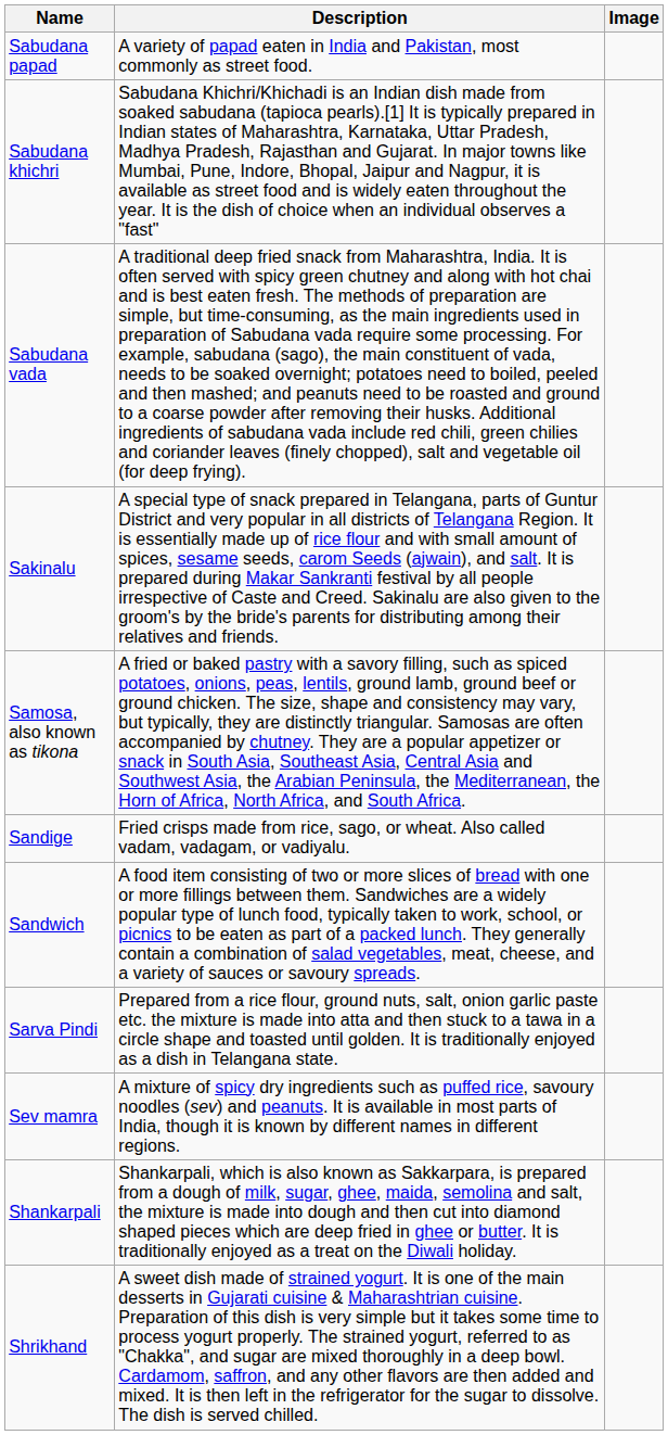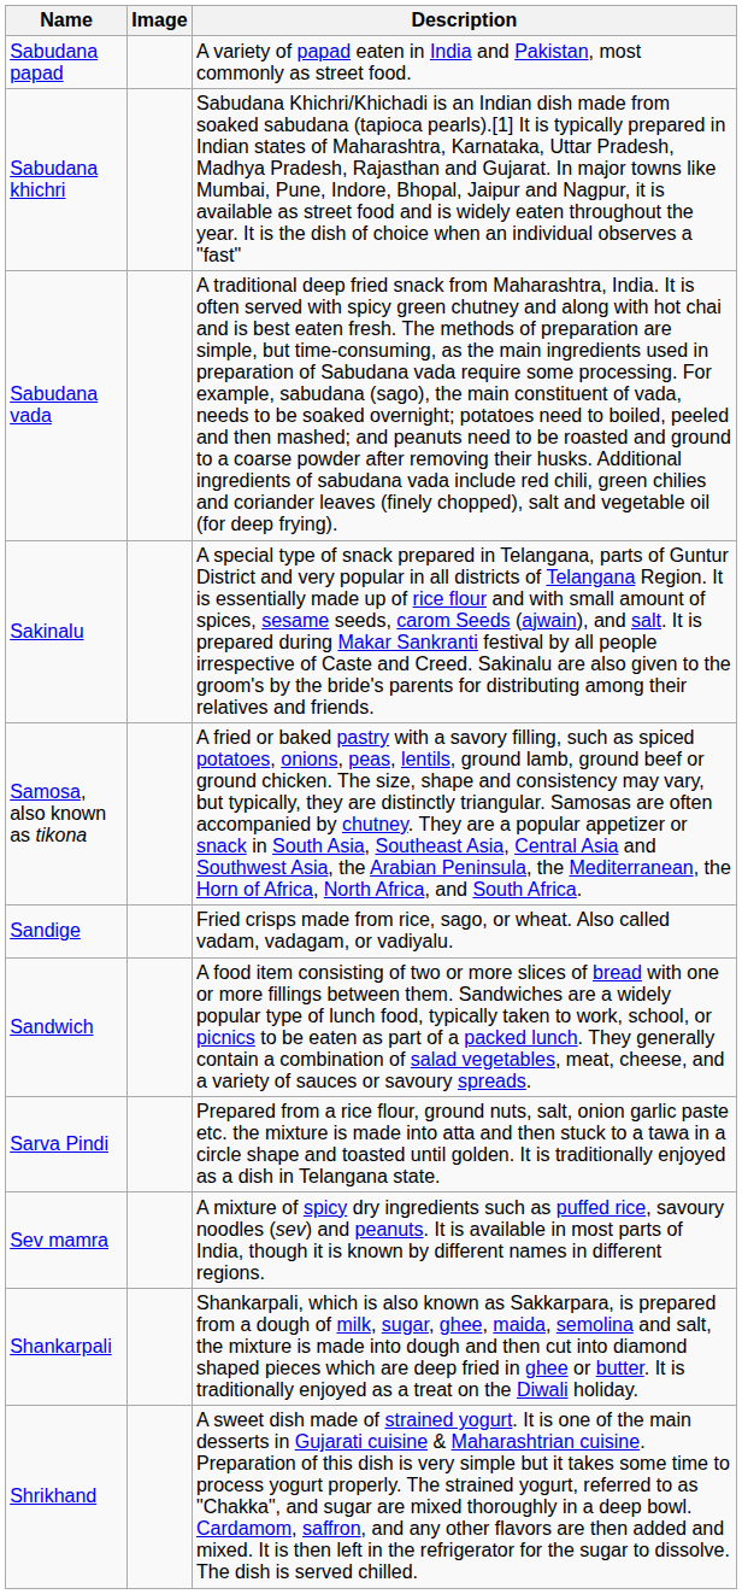 <table class="wikitable">
 <tr>
 <th>Name</th>
+<th>Image</th>
 <th>Description</th>
-<th>Image</th>
 </tr>
 <tr>
 <td><a href='#'>Sabudana papad</a></td>
+<td></td>
 <td>A variety of <a href='#'>papad</a> eaten in <a href='#'>India</a> and <a href='#'>Pakistan</a>, most commonly as street food.</td>
-<td></td>
 </tr>
 <tr>
 <td><a href='#'>Sabudana khichri</a></td>
+<td></td>
 <td>Sabudana Khichri/Khichadi is an Indian dish made from soaked sabudana (tapioca pearls).[1] It is typically prepared in Indian states of Maharashtra, Karnataka, Uttar Pradesh, Madhya Pradesh, Rajasthan and Gujarat. In major towns like Mumbai, Pune, Indore, Bhopal, Jaipur and Nagpur, it is available as street food and is widely eaten throughout the year. It is the dish of choice when an individual observes a "fast"</td>
-<td></td>
 </tr>
 <tr>
 <td><a href='#'>Sabudana vada</a></td>
+<td></td>
 <td>A traditional deep fried snack from Maharashtra, India. It is often served with spicy green chutney and along with hot chai and is best eaten fresh. The methods of preparation are simple, but time-consuming, as the main ingredients used in preparation of Sabudana vada require some processing. For example, sabudana (sago), the main constituent of vada, needs to be soaked overnight; potatoes need to boiled, peeled and then mashed; and peanuts need to be roasted and ground to a coarse powder after removing their husks. Additional ingredients of sabudana vada include red chili, green chilies and coriander leaves (finely chopped), salt and vegetable oil (for deep frying).</td>
-<td></td>
 </tr>
 <tr>
 <td><a href='#'>Sakinalu</a></td>
+<td></td>
 <td>A special type of snack prepared in Telangana, parts of Guntur District and very popular in all districts of <a href='#'>Telangana</a> Region. It is essentially made up of <a href='#'>rice flour</a> and with small amount of spices, <a href='#'>sesame</a> seeds, <a href='#'>carom Seeds</a> (<a href='#'>ajwain</a>), and <a href='#'>salt</a>. It is prepared during <a href='#'>Makar Sankranti</a> festival by all people irrespective of Caste and Creed. Sakinalu are also given to the groom's by the bride's parents for distributing among their relatives and friends.</td>
-<td></td>
 </tr>
 <tr>
 <td><a href='#'>Samosa</a>, also known as <em>tikona</em></td>
+<td></td>
 <td>A fried or baked <a href='#'>pastry</a> with a savory filling, such as spiced <a href='#'>potatoes</a>, <a href='#'>onions</a>, <a href='#'>peas</a>, <a href='#'>lentils</a>, ground lamb, ground beef or ground chicken. The size, shape and consistency may vary, but typically, they are distinctly triangular. Samosas are often accompanied by <a href='#'>chutney</a>. They are a popular appetizer or <a href='#'>snack</a> in <a href='#'>South Asia</a>, <a href='#'>Southeast Asia</a>, <a href='#'>Central Asia</a> and <a href='#'>Southwest Asia</a>, the <a href='#'>Arabian Peninsula</a>, the <a href='#'>Mediterranean</a>, the <a href='#'>Horn of Africa</a>, <a href='#'>North Africa</a>, and <a href='#'>South Africa</a>.</td>
-<td></td>
 </tr>
 <tr>
 <td><a href='#'>Sandige</a></td>
+<td></td>
 <td>Fried crisps made from rice, sago, or wheat. Also called vadam, vadagam, or vadiyalu.</td>
-<td></td>
 </tr>
 <tr>
 <td><a href='#'>Sandwich</a></td>
+<td></td>
 <td>A food item consisting of two or more slices of <a href='#'>bread</a> with one or more fillings between them. Sandwiches are a widely popular type of lunch food, typically taken to work, school, or <a href='#'>picnics</a> to be eaten as part of a <a href='#'>packed lunch</a>. They generally contain a combination of <a href='#'>salad vegetables</a>, meat, cheese, and a variety of sauces or savoury <a href='#'>spreads</a>.</td>
-<td></td>
 </tr>
 <tr>
 <td><a href='#'>Sarva Pindi</a></td>
+<td></td>
 <td>Prepared from a rice flour, ground nuts, salt, onion garlic paste etc. the mixture is made into atta and then stuck to a tawa in a circle shape and toasted until golden. It is traditionally enjoyed as a dish in Telangana state.</td>
-<td></td>
 </tr>
 <tr>
 <td><a href='#'>Sev mamra</a></td>
+<td></td>
 <td>A mixture of <a href='#'>spicy</a> dry ingredients such as <a href='#'>puffed rice</a>, savoury noodles (<em>sev</em>) and <a href='#'>peanuts</a>. It is available in most parts of India, though it is known by different names in different regions.</td>
-<td></td>
 </tr>
 <tr>
 <td><a href='#'>Shankarpali</a></td>
+<td> <br><br></td>
 <td>Shankarpali, which is also known as Sakkarpara, is prepared from a dough of <a href='#'>milk</a>, <a href='#'>sugar</a>, <a href='#'>ghee</a>, <a href='#'>maida</a>, <a href='#'>semolina</a> and salt, the mixture is made into dough and then cut into diamond shaped pieces which are deep fried in <a href='#'>ghee</a> or <a href='#'>butter</a>. It is traditionally enjoyed as a treat on the <a href='#'>Diwali</a> holiday.</td>
-<td> <br><br></td>
 </tr>
 <tr>
 <td><a href='#'>Shrikhand</a></td>
+<td></td>
 <td>A sweet dish made of <a href='#'>strained yogurt</a>. It is one of the main desserts in <a href='#'>Gujarati cuisine</a> & <a href='#'>Maharashtrian cuisine</a>. Preparation of this dish is very simple but it takes some time to process yogurt properly. The strained yogurt, referred to as "Chakka", and sugar are mixed thoroughly in a deep bowl. <a href='#'>Cardamom</a>, <a href='#'>saffron</a>, and any other flavors are then added and mixed. It is then left in the refrigerator for the sugar to dissolve. The dish is served chilled.</td>
-<td></td>
 </tr>
 </table>
